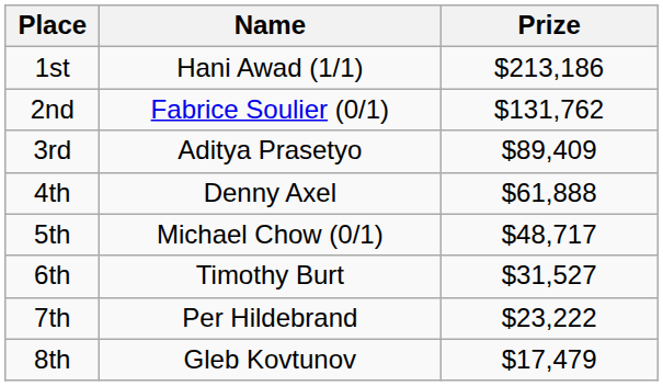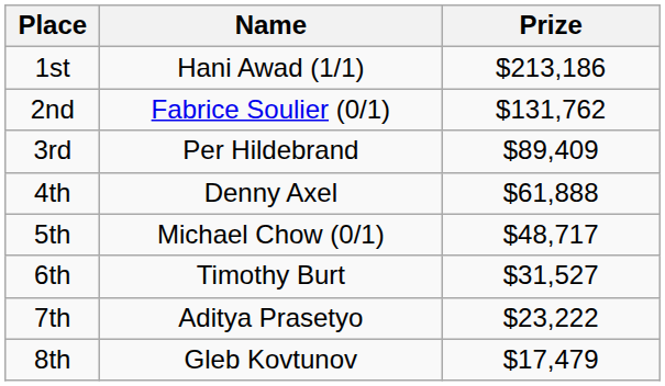 <table class="wikitable">
 <tr>
 <th width="50">Place</th>
 <th width="200">Name</th>
 <th width="125">Prize</th>
 </tr>
 <tr>
 <td align = "center">1st</td>
 <td align = "center">Hani Awad (1/1)</td>
 <td align = "center">$213,186</td>
 </tr>
 <tr>
 <td align = "center">2nd</td>
 <td align = "center"><a href='#'>Fabrice Soulier</a> (0/1)</td>
 <td align = "center">$131,762</td>
 </tr>
 <tr>
 <td align = "center">3rd</td>
-<td align = "center">Aditya Prasetyo</td>
+<td align = "center">Per Hildebrand</td>
 <td align = "center">$89,409</td>
 </tr>
 <tr>
 <td align = "center">4th</td>
 <td align = "center">Denny Axel</td>
 <td align = "center">$61,888</td>
 </tr>
 <tr>
 <td align = "center">5th</td>
 <td align = "center">Michael Chow (0/1)</td>
 <td align = "center">$48,717</td>
 </tr>
 <tr>
 <td align = "center">6th</td>
 <td align = "center">Timothy Burt</td>
 <td align = "center">$31,527</td>
 </tr>
 <tr>
 <td align = "center">7th</td>
-<td align = "center">Per Hildebrand</td>
+<td align = "center">Aditya Prasetyo</td>
 <td align = "center">$23,222</td>
 </tr>
 <tr>
 <td align = "center">8th</td>
 <td align = "center">Gleb Kovtunov</td>
 <td align = "center">$17,479</td>
 </tr>
 </table>
